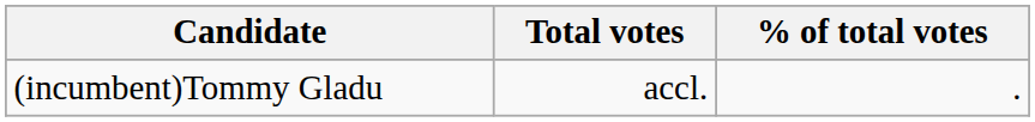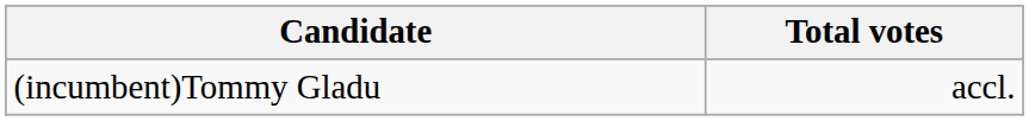 <table class="wikitable" width="475">
 <tr>
 <th align="left">Candidate</th>
 <th align="right">Total votes</th>
-<th align="right">% of total votes</th>
 </tr>
 <tr>
 <td align="left">(incumbent)Tommy Gladu</td>
 <td align="right">accl.</td>
-<td align="right">.</td>
 </tr>
 </table>
